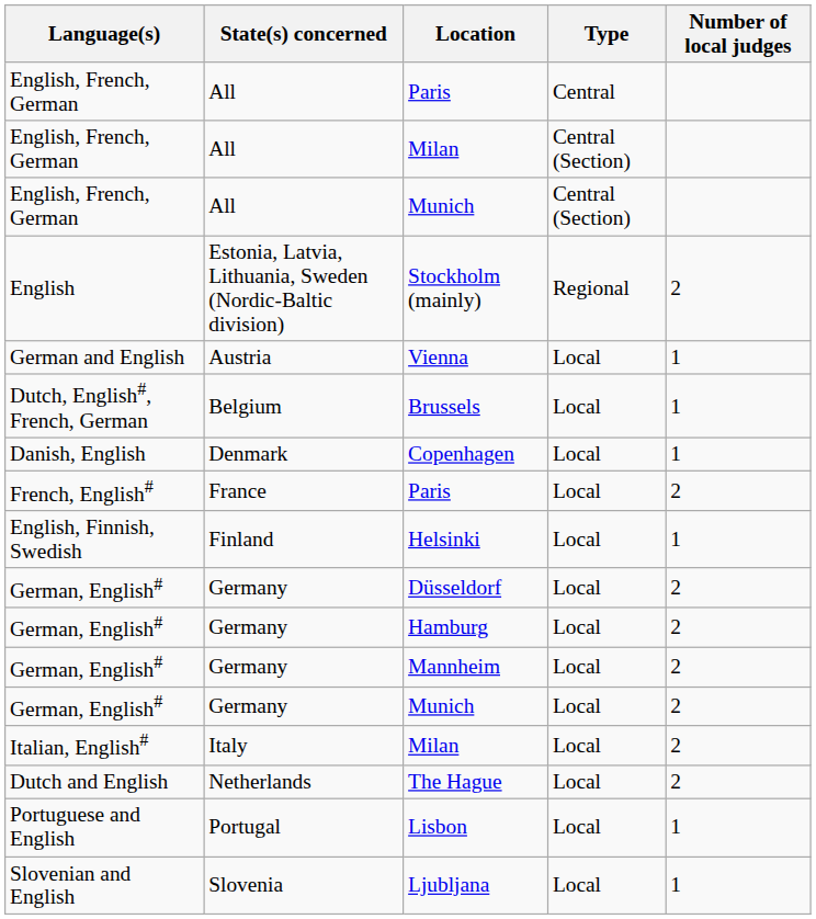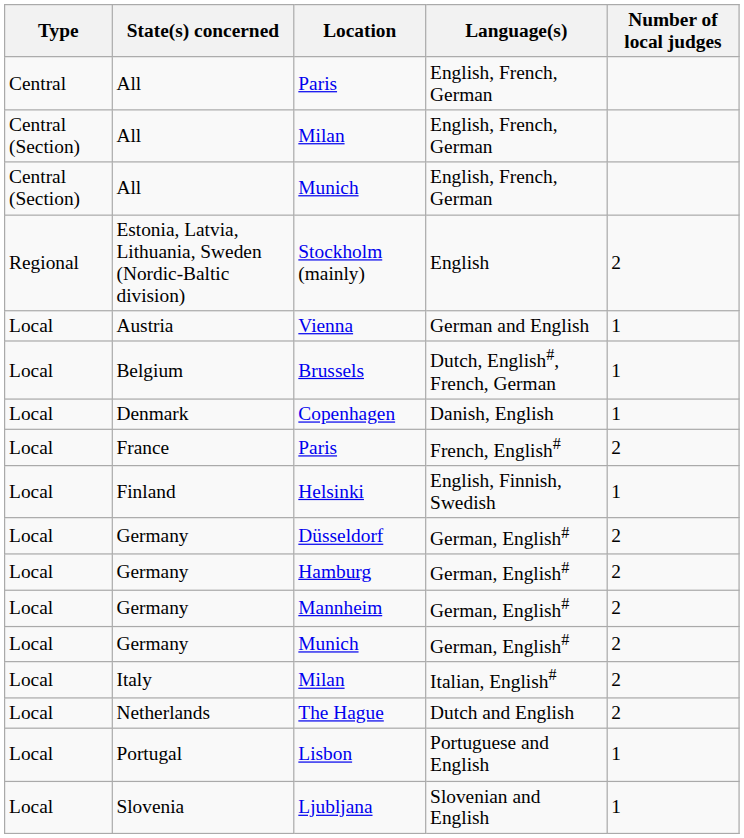 <table class="wikitable sortable">
 <tr>
-<th>Language(s)</th>
+<th>Type</th>
 <th>State(s) concerned</th>
 <th>Location</th>
-<th>Type</th>
+<th>Language(s)</th>
 <th>Number of local judges</th>
 </tr>
 <tr>
-<td>English, French, German</td>
+<td>Central</td>
 <td>All</td>
 <td><a href='#'>Paris</a></td>
-<td>Central</td>
+<td>English, French, German</td>
 <td></td>
 </tr>
 <tr>
-<td>English, French, German</td>
+<td>Central (Section)</td>
 <td>All</td>
 <td><a href='#'>Milan</a></td>
-<td>Central (Section)</td>
+<td>English, French, German</td>
 <td></td>
 </tr>
 <tr>
-<td>English, French, German</td>
+<td>Central (Section)</td>
 <td>All</td>
 <td><a href='#'>Munich</a></td>
-<td>Central (Section)</td>
+<td>English, French, German</td>
 <td></td>
 </tr>
 <tr>
-<td>English</td>
+<td>Regional</td>
 <td>Estonia, Latvia, Lithuania, Sweden<br>(Nordic-Baltic division)</td>
 <td><a href='#'>Stockholm</a> (mainly)</td>
-<td>Regional</td>
+<td>English</td>
 <td>2</td>
 </tr>
 <tr>
-<td>German and English</td>
+<td>Local</td>
 <td>Austria</td>
 <td><a href='#'>Vienna</a></td>
-<td>Local</td>
+<td>German and English</td>
 <td>1</td>
 </tr>
 <tr>
-<td>Dutch, English<sup>#</sup>, French, German</td>
+<td>Local</td>
 <td>Belgium</td>
 <td><a href='#'>Brussels</a></td>
-<td>Local</td>
+<td>Dutch, English<sup>#</sup>, French, German</td>
 <td>1</td>
 </tr>
 <tr>
-<td>Danish, English</td>
+<td>Local</td>
 <td>Denmark</td>
 <td><a href='#'>Copenhagen</a></td>
-<td>Local</td>
+<td>Danish, English</td>
 <td>1</td>
 </tr>
 <tr>
-<td>French, English<sup>#</sup></td>
+<td>Local</td>
 <td>France</td>
 <td><a href='#'>Paris</a></td>
-<td>Local</td>
+<td>French, English<sup>#</sup></td>
 <td>2</td>
 </tr>
 <tr>
-<td>English, Finnish, Swedish</td>
+<td>Local</td>
 <td>Finland</td>
 <td><a href='#'>Helsinki</a></td>
-<td>Local</td>
+<td>English, Finnish, Swedish</td>
 <td>1</td>
 </tr>
 <tr>
-<td>German, English<sup>#</sup></td>
+<td>Local</td>
 <td>Germany</td>
 <td><a href='#'>Düsseldorf</a></td>
-<td>Local</td>
+<td>German, English<sup>#</sup></td>
 <td>2</td>
 </tr>
 <tr>
-<td>German, English<sup>#</sup></td>
+<td>Local</td>
 <td>Germany</td>
 <td><a href='#'>Hamburg</a></td>
-<td>Local</td>
+<td>German, English<sup>#</sup></td>
 <td>2</td>
 </tr>
 <tr>
-<td>German, English<sup>#</sup></td>
+<td>Local</td>
 <td>Germany</td>
 <td><a href='#'>Mannheim</a></td>
-<td>Local</td>
+<td>German, English<sup>#</sup></td>
 <td>2</td>
 </tr>
 <tr>
-<td>German, English<sup>#</sup></td>
+<td>Local</td>
 <td>Germany</td>
 <td><a href='#'>Munich</a></td>
-<td>Local</td>
+<td>German, English<sup>#</sup></td>
 <td>2</td>
 </tr>
 <tr>
-<td>Italian, English<sup>#</sup></td>
+<td>Local</td>
 <td>Italy</td>
 <td><a href='#'>Milan</a></td>
-<td>Local</td>
+<td>Italian, English<sup>#</sup></td>
 <td>2</td>
 </tr>
 <tr>
-<td>Dutch and English</td>
+<td>Local</td>
 <td>Netherlands</td>
 <td><a href='#'>The Hague</a></td>
-<td>Local</td>
+<td>Dutch and English</td>
 <td>2</td>
 </tr>
 <tr>
-<td>Portuguese and English</td>
+<td>Local</td>
 <td>Portugal</td>
 <td><a href='#'>Lisbon</a></td>
-<td>Local</td>
+<td>Portuguese and English</td>
 <td>1</td>
 </tr>
 <tr>
-<td>Slovenian and English</td>
+<td>Local</td>
 <td>Slovenia</td>
 <td><a href='#'>Ljubljana</a></td>
-<td>Local</td>
+<td>Slovenian and English</td>
 <td>1</td>
 </tr>
 </table>
